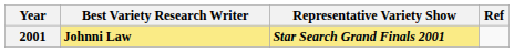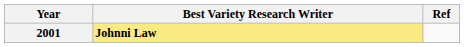 <table class="wikitable sortable">
 <tr>
 <th scope="col" style="width:8%;">Year</th>
 <th scope="col" style="width:30%;"><strong>Best Variety Research Writer</strong></th>
-<th scope="col" style="width:30%;">Representative Variety Show</th>
 <th scope="col" class="unsortable" style="width:2%;">Ref</th>
 </tr>
 <tr>
 <th scope="row" style="text-align:center;">2001</th>
 <td style="background:#FAEB86;"><strong>Johnni Law</strong></td>
-<td style="background:#FAEB86;"><strong><em>Star Search Grand Finals 2001</em></strong></td>
 <td></td>
 </tr>
 </table>
